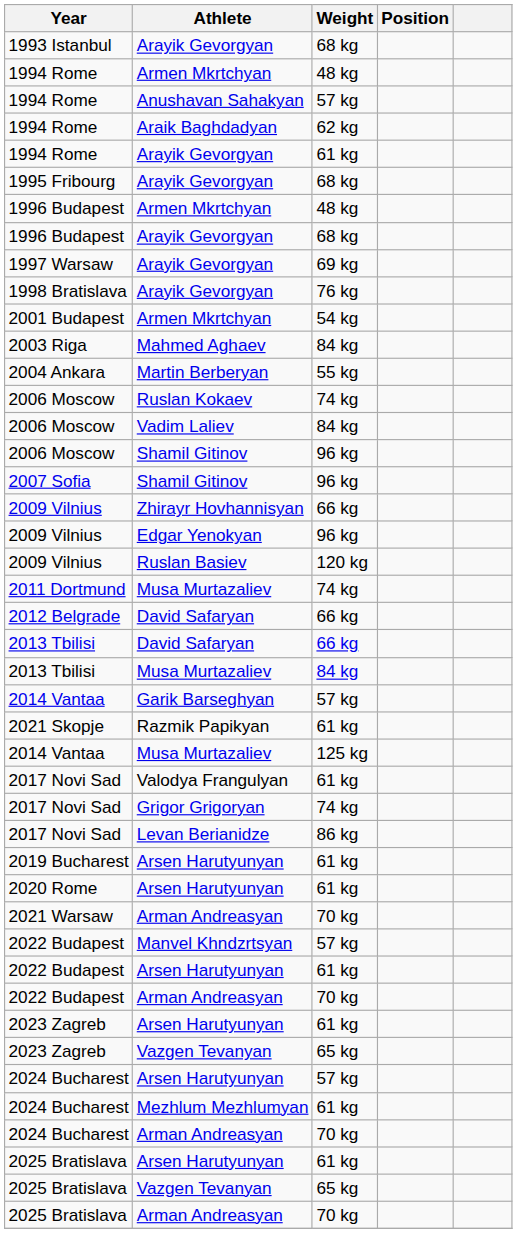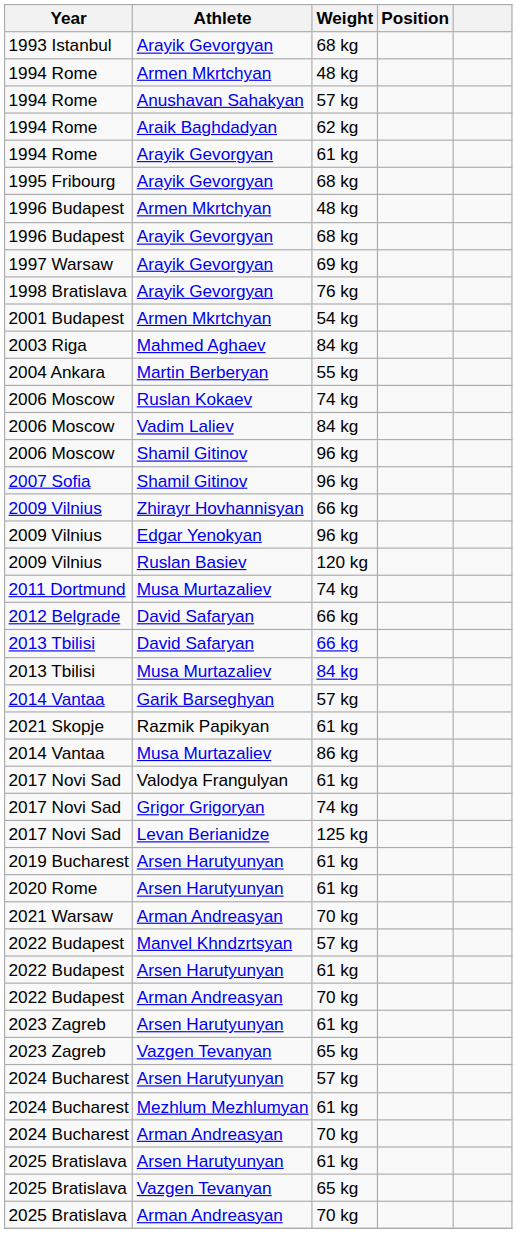 <table class="wikitable sortable" style="font-size:95%;">
 <tr>
 <th>Year</th>
 <th>Athlete</th>
 <th>Weight</th>
 <th>Position</th>
 <th class="unsortable" style="width:3em"></th>
 </tr>
 <tr>
 <td> 1993 Istanbul</td>
 <td><a href='#'>Arayik Gevorgyan</a></td>
 <td>68 kg</td>
 <td></td>
 <td></td>
 </tr>
 <tr>
 <td> 1994 Rome</td>
 <td><a href='#'>Armen Mkrtchyan</a></td>
 <td>48 kg</td>
 <td></td>
 <td></td>
 </tr>
 <tr>
 <td> 1994 Rome</td>
 <td><a href='#'>Anushavan Sahakyan</a></td>
 <td>57 kg</td>
 <td></td>
 <td></td>
 </tr>
 <tr>
 <td> 1994 Rome</td>
 <td><a href='#'>Araik Baghdadyan</a></td>
 <td>62 kg</td>
 <td></td>
 <td></td>
 </tr>
 <tr>
 <td> 1994 Rome</td>
 <td><a href='#'>Arayik Gevorgyan</a></td>
 <td>61 kg</td>
 <td></td>
 <td></td>
 </tr>
 <tr>
 <td> 1995 Fribourg</td>
 <td><a href='#'>Arayik Gevorgyan</a></td>
 <td>68 kg</td>
 <td></td>
 <td></td>
 </tr>
 <tr>
 <td> 1996 Budapest</td>
 <td><a href='#'>Armen Mkrtchyan</a></td>
 <td>48 kg</td>
 <td></td>
 <td></td>
 </tr>
 <tr>
 <td> 1996 Budapest</td>
 <td><a href='#'>Arayik Gevorgyan</a></td>
 <td>68 kg</td>
 <td></td>
 <td></td>
 </tr>
 <tr>
 <td> 1997 Warsaw</td>
 <td><a href='#'>Arayik Gevorgyan</a></td>
 <td>69 kg</td>
 <td></td>
 <td></td>
 </tr>
 <tr>
 <td> 1998 Bratislava</td>
 <td><a href='#'>Arayik Gevorgyan</a></td>
 <td>76 kg</td>
 <td></td>
 <td></td>
 </tr>
 <tr>
 <td> 2001 Budapest</td>
 <td><a href='#'>Armen Mkrtchyan</a></td>
 <td>54 kg</td>
 <td></td>
 <td></td>
 </tr>
 <tr>
 <td> 2003 Riga</td>
 <td><a href='#'>Mahmed Aghaev</a></td>
 <td>84 kg</td>
 <td></td>
 <td></td>
 </tr>
 <tr>
 <td> 2004 Ankara</td>
 <td><a href='#'>Martin Berberyan</a></td>
 <td>55 kg</td>
 <td></td>
 <td></td>
 </tr>
 <tr>
 <td> 2006 Moscow</td>
 <td><a href='#'>Ruslan Kokaev</a></td>
 <td>74 kg</td>
 <td></td>
 <td></td>
 </tr>
 <tr>
 <td> 2006 Moscow</td>
 <td><a href='#'>Vadim Laliev</a></td>
 <td>84 kg</td>
 <td></td>
 <td></td>
 </tr>
 <tr>
 <td> 2006 Moscow</td>
 <td><a href='#'>Shamil Gitinov</a></td>
 <td>96 kg</td>
 <td></td>
 <td></td>
 </tr>
 <tr>
 <td> <a href='#'>2007 Sofia</a></td>
 <td><a href='#'>Shamil Gitinov</a></td>
 <td>96 kg</td>
 <td></td>
 <td></td>
 </tr>
 <tr>
 <td> <a href='#'>2009 Vilnius</a></td>
 <td><a href='#'>Zhirayr Hovhannisyan</a></td>
 <td>66 kg</td>
 <td></td>
 <td></td>
 </tr>
 <tr>
 <td> 2009 Vilnius</td>
 <td><a href='#'>Edgar Yenokyan</a></td>
 <td>96 kg</td>
 <td></td>
 <td></td>
 </tr>
 <tr>
 <td> 2009 Vilnius</td>
 <td><a href='#'>Ruslan Basiev</a></td>
 <td>120 kg</td>
 <td></td>
 <td></td>
 </tr>
 <tr>
 <td> <a href='#'>2011 Dortmund</a></td>
 <td><a href='#'>Musa Murtazaliev</a></td>
 <td>74 kg</td>
 <td></td>
 <td></td>
 </tr>
 <tr>
 <td> <a href='#'>2012 Belgrade</a></td>
 <td><a href='#'>David Safaryan</a></td>
 <td>66 kg</td>
 <td></td>
 <td></td>
 </tr>
 <tr>
 <td> <a href='#'>2013 Tbilisi</a></td>
 <td><a href='#'>David Safaryan</a></td>
 <td><a href='#'>66 kg</a></td>
 <td></td>
 <td></td>
 </tr>
 <tr>
 <td> 2013 Tbilisi</td>
 <td><a href='#'>Musa Murtazaliev</a></td>
 <td><a href='#'>84 kg</a></td>
 <td></td>
 <td></td>
 </tr>
 <tr>
 <td> <a href='#'>2014 Vantaa</a></td>
 <td><a href='#'>Garik Barseghyan</a></td>
 <td>57 kg</td>
 <td></td>
 <td></td>
 </tr>
 <tr>
 <td> 2021 Skopje</td>
 <td>Razmik Papikyan</td>
 <td>61 kg</td>
 <td></td>
 <td></td>
 </tr>
 <tr>
 <td> 2014 Vantaa</td>
 <td><a href='#'>Musa Murtazaliev</a></td>
-<td>125 kg</td>
+<td>86 kg</td>
 <td></td>
 <td></td>
 </tr>
 <tr>
 <td> 2017 Novi Sad</td>
 <td>Valodya Frangulyan</td>
 <td>61 kg</td>
 <td></td>
 <td></td>
 </tr>
 <tr>
 <td> 2017 Novi Sad</td>
 <td><a href='#'>Grigor Grigoryan</a></td>
 <td>74 kg</td>
 <td></td>
 <td></td>
 </tr>
 <tr>
 <td> 2017 Novi Sad</td>
 <td><a href='#'>Levan Berianidze</a></td>
-<td>86 kg</td>
+<td>125 kg</td>
 <td></td>
 <td></td>
 </tr>
 <tr>
 <td> 2019 Bucharest</td>
 <td><a href='#'>Arsen Harutyunyan</a></td>
 <td>61 kg</td>
 <td></td>
 <td></td>
 </tr>
 <tr>
 <td> 2020 Rome</td>
 <td><a href='#'>Arsen Harutyunyan</a></td>
 <td>61 kg</td>
 <td></td>
 <td></td>
 </tr>
 <tr>
 <td> 2021 Warsaw</td>
 <td><a href='#'>Arman Andreasyan</a></td>
 <td>70 kg</td>
 <td></td>
 <td></td>
 </tr>
 <tr>
 <td> 2022 Budapest</td>
 <td><a href='#'>Manvel Khndzrtsyan</a></td>
 <td>57 kg</td>
 <td></td>
 <td></td>
 </tr>
 <tr>
 <td> 2022 Budapest</td>
 <td><a href='#'>Arsen Harutyunyan</a></td>
 <td>61 kg</td>
 <td></td>
 <td></td>
 </tr>
 <tr>
 <td> 2022 Budapest</td>
 <td><a href='#'>Arman Andreasyan</a></td>
 <td>70 kg</td>
 <td></td>
 <td></td>
 </tr>
 <tr>
 <td> 2023 Zagreb</td>
 <td><a href='#'>Arsen Harutyunyan</a></td>
 <td>61 kg</td>
 <td></td>
 <td></td>
 </tr>
 <tr>
 <td> 2023 Zagreb</td>
 <td><a href='#'>Vazgen Tevanyan</a></td>
 <td>65 kg</td>
 <td></td>
 <td></td>
 </tr>
 <tr>
 <td> 2024 Bucharest</td>
 <td><a href='#'>Arsen Harutyunyan</a></td>
 <td>57 kg</td>
 <td></td>
 <td></td>
 </tr>
 <tr>
 <td> 2024 Bucharest</td>
 <td><a href='#'>Mezhlum Mezhlumyan</a></td>
 <td>61 kg</td>
 <td></td>
 <td></td>
 </tr>
 <tr>
 <td> 2024 Bucharest</td>
 <td><a href='#'>Arman Andreasyan</a></td>
 <td>70 kg</td>
 <td></td>
 <td></td>
 </tr>
 <tr>
 <td> 2025 Bratislava</td>
 <td><a href='#'>Arsen Harutyunyan</a></td>
 <td>61 kg</td>
 <td></td>
 <td></td>
 </tr>
 <tr>
 <td> 2025 Bratislava</td>
 <td><a href='#'>Vazgen Tevanyan</a></td>
 <td>65 kg</td>
 <td></td>
 <td></td>
 </tr>
 <tr>
 <td> 2025 Bratislava</td>
 <td><a href='#'>Arman Andreasyan</a></td>
 <td>70 kg</td>
 <td></td>
 <td></td>
 </tr>
 <tr>
 </tr>
 </table>
